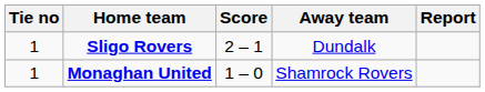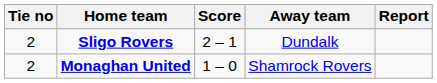 <table class="wikitable" style="text-align: center">
 <tr>
 <th>Tie no</th>
 <th>Home team</th>
 <th>Score</th>
 <th>Away team</th>
 <th>Report</th>
 </tr>
 <tr>
-<td>1</td>
+<td>2</td>
 <td><strong><a href='#'>Sligo Rovers</a></strong></td>
 <td>2 – 1</td>
 <td><a href='#'>Dundalk</a></td>
 <td></td>
 </tr>
 <tr>
-<td>1</td>
+<td>2</td>
 <td><strong><a href='#'>Monaghan United</a></strong></td>
 <td>1 – 0</td>
 <td><a href='#'>Shamrock Rovers</a></td>
 <td></td>
 </tr>
 </table>
